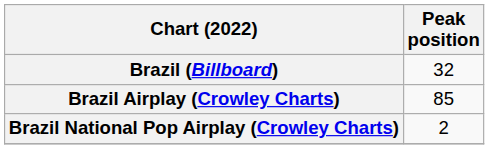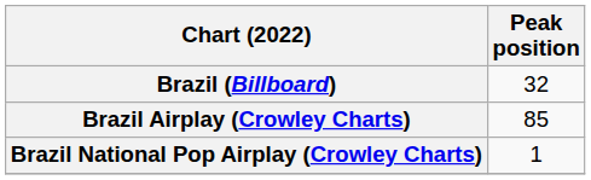 <table class="wikitable sortable plainrowheaders" style="text-align:center">
 <tr>
 <th scope="col">Chart (2022)</th>
 <th scope="col">Peak<br>position</th>
 </tr>
 <tr>
 <th scope="row">Brazil (<em><a href='#'>Billboard</a></em>)</th>
 <td>32</td>
 </tr>
 <tr>
 <th scope="row">Brazil Airplay (<a href='#'>Crowley Charts</a>)</th>
 <td>85</td>
 </tr>
 <tr>
 <th scope="row">Brazil National Pop Airplay (<a href='#'>Crowley Charts</a>)</th>
-<td>2</td>
+<td>1</td>
 </tr>
 <tr>
 </tr>
 </table>
